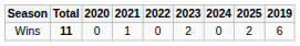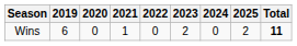 <table class=wikitable>
 <tr>
 <th>Season</th>
-<th>Total</th>
+<th>2019</th>
 <th>2020</th>
 <th>2021</th>
 <th>2022</th>
 <th>2023</th>
 <th>2024</th>
 <th>2025</th>
-<th>2019</th>
+<th>Total</th>
 </tr>
 <tr align=center>
 <td>Wins</td>
-<td><strong>11</strong></td>
+<td>6</td>
 <td>0</td>
 <td>1</td>
 <td>0</td>
 <td>2</td>
 <td>0</td>
 <td>2</td>
-<td>6</td>
+<td><strong>11</strong></td>
 </tr>
 </table>
